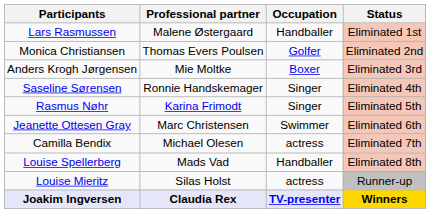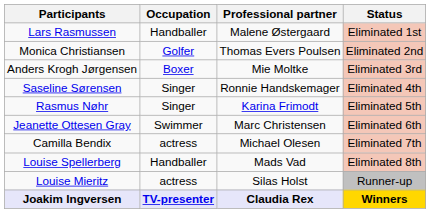 <table class="wikitable sortable" align=center border="2" cellpadding="4" cellspacing="0" style="text-align:center; margin: 1em 1em 1em 0; font-size:95%">
 <tr>
 <th>Participants</th>
+<th>Occupation</th>
 <th>Professional partner</th>
-<th>Occupation</th>
 <th>Status</th>
 </tr>
 <tr>
 <td><a href='#'>Lars Rasmussen</a></td>
+<td>Handballer</td>
 <td>Malene Østergaard</td>
-<td>Handballer</td>
 <td style="background:#f4c7b8;">Eliminated 1st</td>
 </tr>
 <tr>
 <td>Monica Christiansen</td>
+<td><a href='#'>Golfer</a></td>
 <td>Thomas Evers Poulsen</td>
-<td><a href='#'>Golfer</a></td>
 <td style="background:#f4c7b8;">Eliminated 2nd</td>
 </tr>
 <tr>
 <td>Anders Krogh Jørgensen</td>
+<td><a href='#'>Boxer</a></td>
 <td>Mie Moltke</td>
-<td><a href='#'>Boxer</a></td>
 <td style="background:#f4c7b8;">Eliminated 3rd</td>
 </tr>
 <tr>
 <td><a href='#'>Saseline Sørensen</a></td>
+<td>Singer</td>
 <td>Ronnie Handskemager</td>
-<td>Singer</td>
 <td style="background:#f4c7b8;">Eliminated 4th</td>
 </tr>
 <tr>
 <td><a href='#'>Rasmus Nøhr</a></td>
+<td>Singer</td>
 <td><a href='#'>Karina Frimodt</a></td>
-<td>Singer</td>
 <td style="background:#f4c7b8;">Eliminated 5th</td>
 </tr>
 <tr>
 <td><a href='#'>Jeanette Ottesen Gray</a></td>
+<td>Swimmer</td>
 <td>Marc Christensen</td>
-<td>Swimmer</td>
 <td style="background:#f4c7b8;">Eliminated 6th</td>
 </tr>
 <tr>
 <td>Camilla Bendix</td>
+<td>actress</td>
 <td>Michael Olesen</td>
-<td>actress</td>
 <td style="background:#f4c7b8;">Eliminated 7th</td>
 </tr>
 <tr>
 <td><a href='#'>Louise Spellerberg</a></td>
+<td>Handballer</td>
 <td>Mads Vad</td>
-<td>Handballer</td>
 <td style="background:#f4c7b8;">Eliminated 8th</td>
 </tr>
 <tr>
 <td><a href='#'>Louise Mieritz</a></td>
+<td>actress</td>
 <td>Silas Holst</td>
-<td>actress</td>
 <td bgcolor="silver">Runner-up</td>
 </tr>
 <tr>
 <td bgcolor="lavender"><strong>Joakim Ingversen</strong></td>
+<td bgcolor="lavender"><strong><a href='#'>TV-presenter</a></strong></td>
 <td bgcolor="lavender"><strong>Claudia Rex</strong></td>
-<td bgcolor="lavender"><strong><a href='#'>TV-presenter</a></strong></td>
 <td bgcolor="gold"><strong>Winners</strong></td>
 </tr>
 </table>
